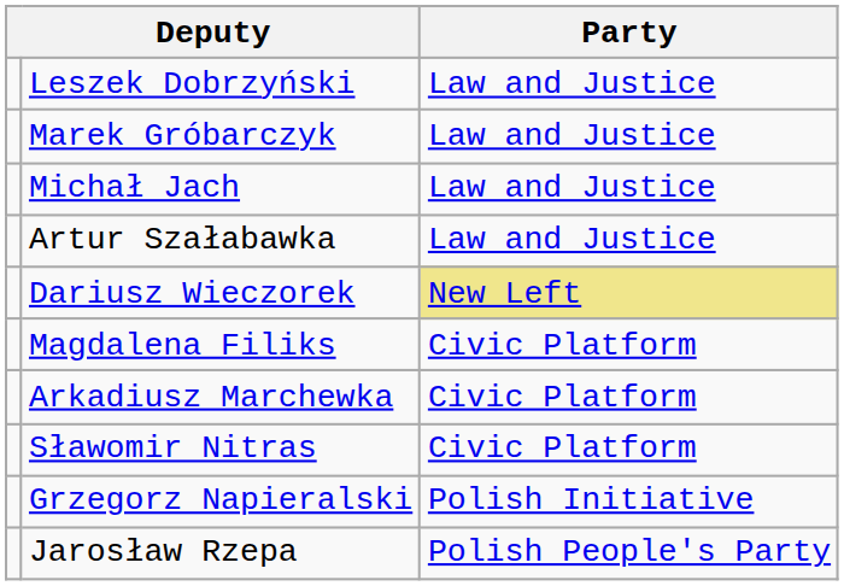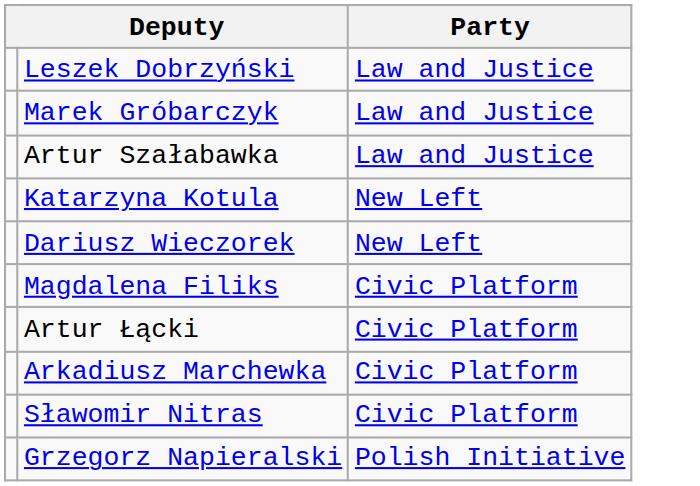 <table class="wikitable">
 <tr>
 <th colspan="2">Deputy</th>
 <th>Party</th>
 </tr>
 <tr>
 <td></td>
 <td><a href='#'>Leszek Dobrzyński</a></td>
 <td><a href='#'>Law and Justice</a></td>
 </tr>
 <tr>
 <td></td>
 <td><a href='#'>Marek Gróbarczyk</a></td>
 <td><a href='#'>Law and Justice</a></td>
 </tr>
 <tr>
 <td></td>
-<td><a href='#'>Michał Jach</a></td>
-<td><a href='#'>Law and Justice</a></td>
-</tr>
-<tr>
-<td></td>
 <td>Artur Szałabawka</td>
 <td><a href='#'>Law and Justice</a></td>
 </tr>
 <tr>
 <td></td>
+<td><a href='#'>Katarzyna Kotula</a></td>
+<td><a href='#'>New Left</a></td>
+</tr>
+<tr>
+<td></td>
 <td><a href='#'>Dariusz Wieczorek</a></td>
-<td style="background: khaki;"><a href='#'>New Left</a></td>
+<td><a href='#'>New Left</a></td>
 </tr>
 <tr>
 <td></td>
 <td><a href='#'>Magdalena Filiks</a></td>
+<td><a href='#'>Civic Platform</a></td>
+</tr>
+<tr>
+<td></td>
+<td>Artur Łącki</td>
 <td><a href='#'>Civic Platform</a></td>
 </tr>
 <tr>
 <td></td>
 <td><a href='#'>Arkadiusz Marchewka</a></td>
 <td><a href='#'>Civic Platform</a></td>
 </tr>
 <tr>
 <td></td>
 <td><a href='#'>Sławomir Nitras</a></td>
 <td><a href='#'>Civic Platform</a></td>
 </tr>
 <tr>
 <td></td>
 <td><a href='#'>Grzegorz Napieralski</a></td>
 <td><a href='#'>Polish Initiative</a></td>
 </tr>
-<tr>
-<td></td>
-<td>Jarosław Rzepa</td>
-<td><a href='#'>Polish People's Party</a></td>
-</tr>
 </table>
